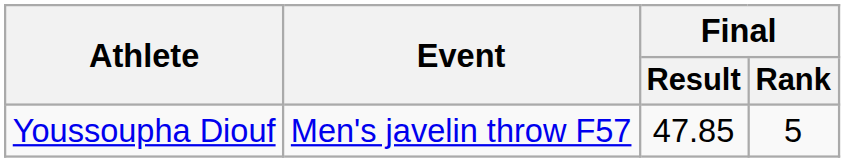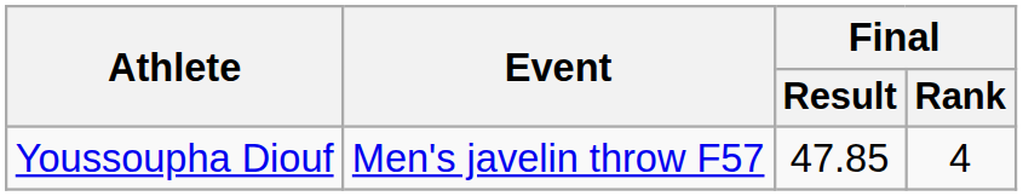 <table class="wikitable" style="text-align: center; font-size:90%">
 <tr>
 <th rowspan="2">Athlete</th>
 <th rowspan="2">Event</th>
 <th colspan="2">Final</th>
 </tr>
 <tr style="font-size:95%">
 <th>Result</th>
 <th>Rank</th>
 </tr>
 <tr>
 <td align=left><a href='#'>Youssoupha Diouf</a></td>
 <td align=left><a href='#'>Men's javelin throw F57</a></td>
 <td>47.85</td>
-<td>5</td>
+<td>4</td>
 </tr>
 </table>
